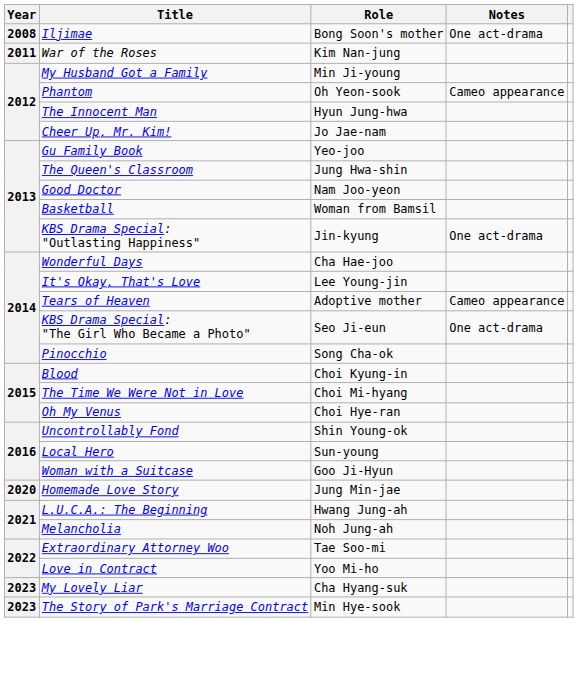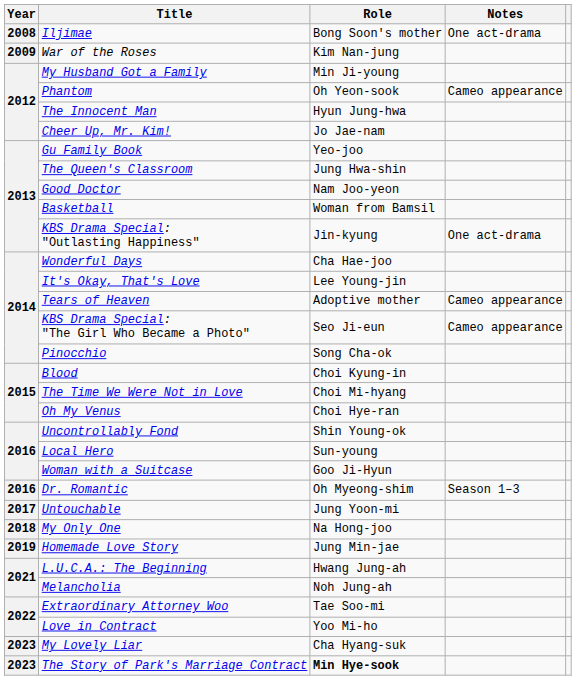 <table class="wikitable plainrowheaders sortable">
 <tr>
 <th scope="col">Year</th>
 <th scope="col">Title</th>
 <th scope="col">Role</th>
 <th scope="col">Notes</th>
 <th scope="col" class="unsortable"></th>
 </tr>
 <tr>
 <th scope="row">2008</th>
 <td><em><a href='#'>Iljimae</a></em></td>
 <td>Bong Soon's mother</td>
 <td>One act-drama</td>
 </tr>
 <tr>
-<th scope="row">2011</th>
+<th scope="row">2009</th>
 <td><em>War of the Roses</em></td>
 <td>Kim Nan-jung</td>
 <td></td>
 <td></td>
 </tr>
 <tr>
 <th scope="row" rowspan="4">2012</th>
 <td><em><a href='#'>My Husband Got a Family</a></em></td>
 <td>Min Ji-young</td>
 <td></td>
 <td></td>
 </tr>
 <tr>
 <td><em><a href='#'>Phantom</a></em></td>
 <td>Oh Yeon-sook</td>
 <td>Cameo appearance</td>
 <td></td>
 </tr>
 <tr>
 <td><em><a href='#'>The Innocent Man</a></em></td>
 <td>Hyun Jung-hwa</td>
 <td></td>
 <td></td>
 </tr>
 <tr>
 <td><em><a href='#'>Cheer Up, Mr. Kim!</a></em></td>
 <td>Jo Jae-nam</td>
 <td></td>
 <td></td>
 </tr>
 <tr>
 <th scope="row" rowspan="5">2013</th>
 <td><em><a href='#'>Gu Family Book</a></em></td>
 <td>Yeo-joo</td>
 <td></td>
 <td></td>
 </tr>
 <tr>
 <td><em><a href='#'>The Queen's Classroom</a></em></td>
 <td>Jung Hwa-shin</td>
 <td></td>
 <td></td>
 </tr>
 <tr>
 <td><em><a href='#'>Good Doctor</a></em></td>
 <td>Nam Joo-yeon</td>
 <td></td>
 <td></td>
 </tr>
 <tr>
 <td><em><a href='#'>Basketball</a></em></td>
 <td>Woman from Bamsil</td>
 <td></td>
 <td></td>
 </tr>
 <tr>
 <td><em><a href='#'>KBS Drama Special</a>:</em><br>"Outlasting Happiness"</td>
 <td>Jin-kyung</td>
 <td>One act-drama</td>
 <td></td>
 </tr>
 <tr>
 <th scope="row" rowspan="5">2014</th>
 <td><em><a href='#'>Wonderful Days</a></em></td>
 <td>Cha Hae-joo</td>
 <td></td>
 <td></td>
 </tr>
 <tr>
 <td><em><a href='#'>It's Okay, That's Love</a></em></td>
 <td>Lee Young-jin</td>
 <td></td>
 <td></td>
 </tr>
 <tr>
 <td><em><a href='#'>Tears of Heaven</a></em></td>
 <td>Adoptive mother</td>
 <td>Cameo appearance</td>
 <td></td>
 </tr>
 <tr>
 <td><em><a href='#'>KBS Drama Special</a>:</em><br>"The Girl Who Became a Photo"</td>
 <td>Seo Ji-eun</td>
-<td>One act-drama</td>
+<td>Cameo appearance</td>
 <td></td>
 </tr>
 <tr>
 <td><em><a href='#'>Pinocchio</a></em></td>
 <td>Song Cha-ok</td>
 <td></td>
 <td></td>
 </tr>
 <tr>
 <th scope="row" rowspan="3">2015</th>
 <td><em><a href='#'>Blood</a></em></td>
 <td>Choi Kyung-in</td>
 <td></td>
 <td></td>
 </tr>
 <tr>
 <td><em><a href='#'>The Time We Were Not in Love</a></em></td>
 <td>Choi Mi-hyang</td>
 <td></td>
 <td></td>
 </tr>
 <tr>
 <td><em><a href='#'>Oh My Venus</a></em></td>
 <td>Choi Hye-ran</td>
 <td></td>
 <td></td>
 </tr>
 <tr>
 <th scope="row" rowspan="3">2016</th>
 <td><em><a href='#'>Uncontrollably Fond</a></em></td>
 <td>Shin Young-ok</td>
 <td></td>
 <td></td>
 </tr>
 <tr>
 <td><em><a href='#'>Local Hero</a></em></td>
 <td>Sun-young</td>
 <td></td>
 <td></td>
 </tr>
 <tr>
 <td><em><a href='#'>Woman with a Suitcase</a></em></td>
 <td>Goo Ji-Hyun</td>
 <td></td>
 <td></td>
 </tr>
 <tr>
-<th scope="row">2020</th>
+<th scope="row">2016</th>
+<td><em><a href='#'>Dr. Romantic</a></em></td>
+<td>Oh Myeong-shim</td>
+<td>Season 1–3</td>
+<td style="text-align:center"></td>
+</tr>
+<tr>
+<th scope="row">2017</th>
+<td><em><a href='#'>Untouchable</a></em></td>
+<td>Jung Yoon-mi</td>
+<td></td>
+<td></td>
+</tr>
+<tr>
+<th scope="row">2018</th>
+<td><em><a href='#'>My Only One</a></em></td>
+<td>Na Hong-joo</td>
+<td></td>
+<td style="text-align:center"></td>
+</tr>
+<tr>
+<th scope="row">2019</th>
 <td><em><a href='#'>Homemade Love Story</a></em></td>
 <td>Jung Min-jae</td>
 <td></td>
 <td></td>
 </tr>
 <tr>
 <th scope="row" rowspan="2">2021</th>
 <td><em><a href='#'>L.U.C.A.: The Beginning</a></em></td>
 <td>Hwang Jung-ah</td>
 <td></td>
 <td></td>
 </tr>
 <tr>
 <td><em><a href='#'>Melancholia</a></em></td>
 <td>Noh Jung-ah</td>
 <td></td>
 <td style="text-align:center"></td>
 </tr>
 <tr>
 <th scope="row" rowspan="2">2022</th>
 <td><em><a href='#'>Extraordinary Attorney Woo</a></em></td>
 <td>Tae Soo-mi</td>
 <td></td>
 <td style="text-align:center"></td>
 </tr>
 <tr>
 <td><em><a href='#'>Love in Contract</a></em></td>
 <td>Yoo Mi-ho</td>
 <td></td>
 <td style="text-align:center"></td>
 </tr>
 <tr>
 <th scope="row">2023</th>
 <td><em><a href='#'>My Lovely Liar</a></em></td>
 <td>Cha Hyang-suk</td>
 <td></td>
 <td style="text-align:center"></td>
 </tr>
 <tr>
 <th scope="row">2023</th>
 <td><em><a href='#'>The Story of Park's Marriage Contract</a></em></td>
-<td>Min Hye-sook</td>
+<td><strong>Min Hye-sook</strong></td>
 <td></td>
 <td style="text-align:center"></td>
 </tr>
 </table>
